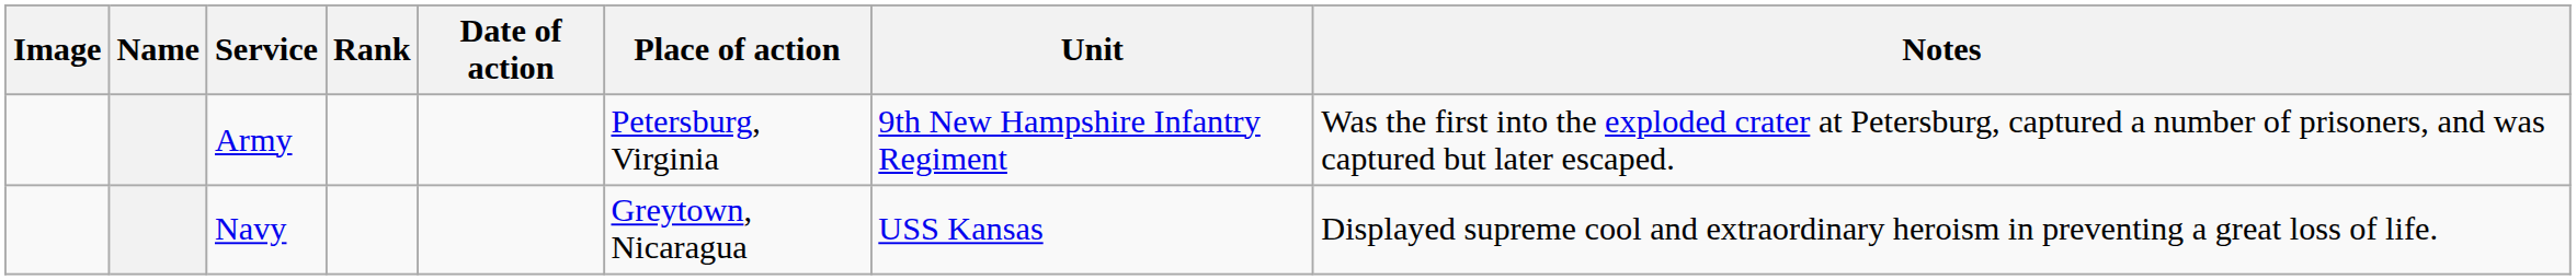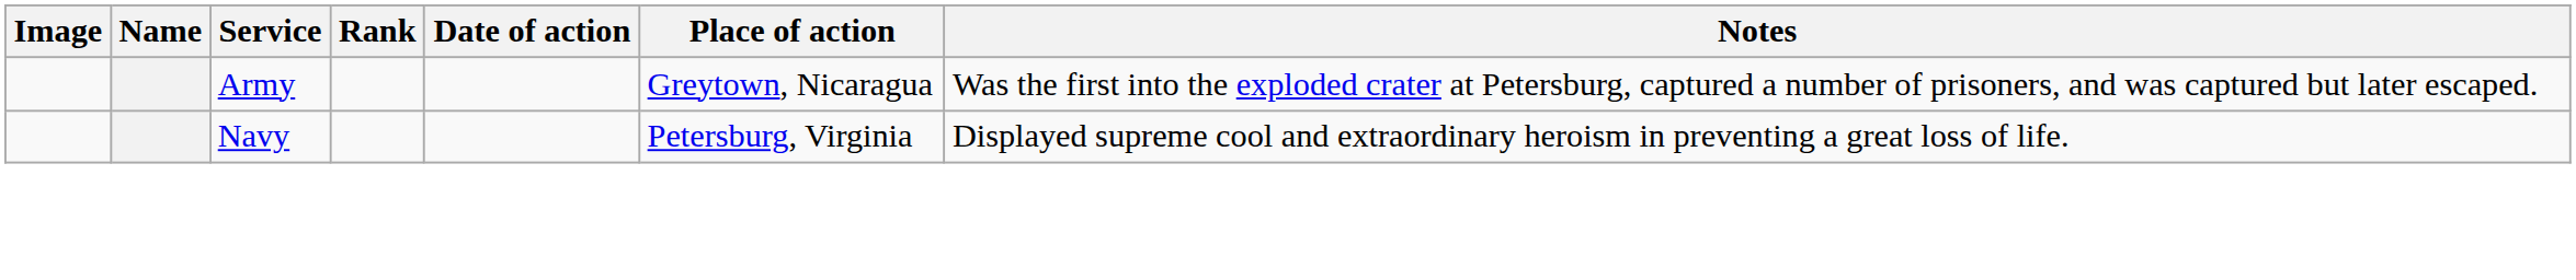 <table class="wikitable sortable plainrowheaders" width="98%">
 <tr>
 <th scope="col" class="unsortable">Image</th>
 <th scope="col">Name</th>
 <th scope="col">Service</th>
 <th scope="col">Rank</th>
 <th scope="col">Date of action</th>
 <th scope="col">Place of action</th>
-<th scope="col">Unit</th>
 <th class="unsortable">Notes</th>
 </tr>
 <tr>
 <td></td>
 <th scope="row"></th>
 <td><a href='#'>Army</a></td>
 <td></td>
 <td></td>
-<td><a href='#'>Petersburg</a>, Virginia</td>
-<td><a href='#'>9th New Hampshire Infantry Regiment</a></td>
+<td><a href='#'>Greytown</a>, Nicaragua</td>
 <td>Was the first into the <a href='#'>exploded crater</a> at Petersburg, captured a number of prisoners, and was captured but later escaped.</td>
 </tr>
 <tr>
 <td></td>
 <th scope=row></th>
 <td><a href='#'>Navy</a></td>
 <td></td>
 <td></td>
-<td><a href='#'>Greytown</a>, Nicaragua</td>
-<td><a href='#'>USS Kansas</a></td>
+<td><a href='#'>Petersburg</a>, Virginia</td>
 <td>Displayed supreme cool and extraordinary heroism in preventing a great loss of life.</td>
 </tr>
 </table>
